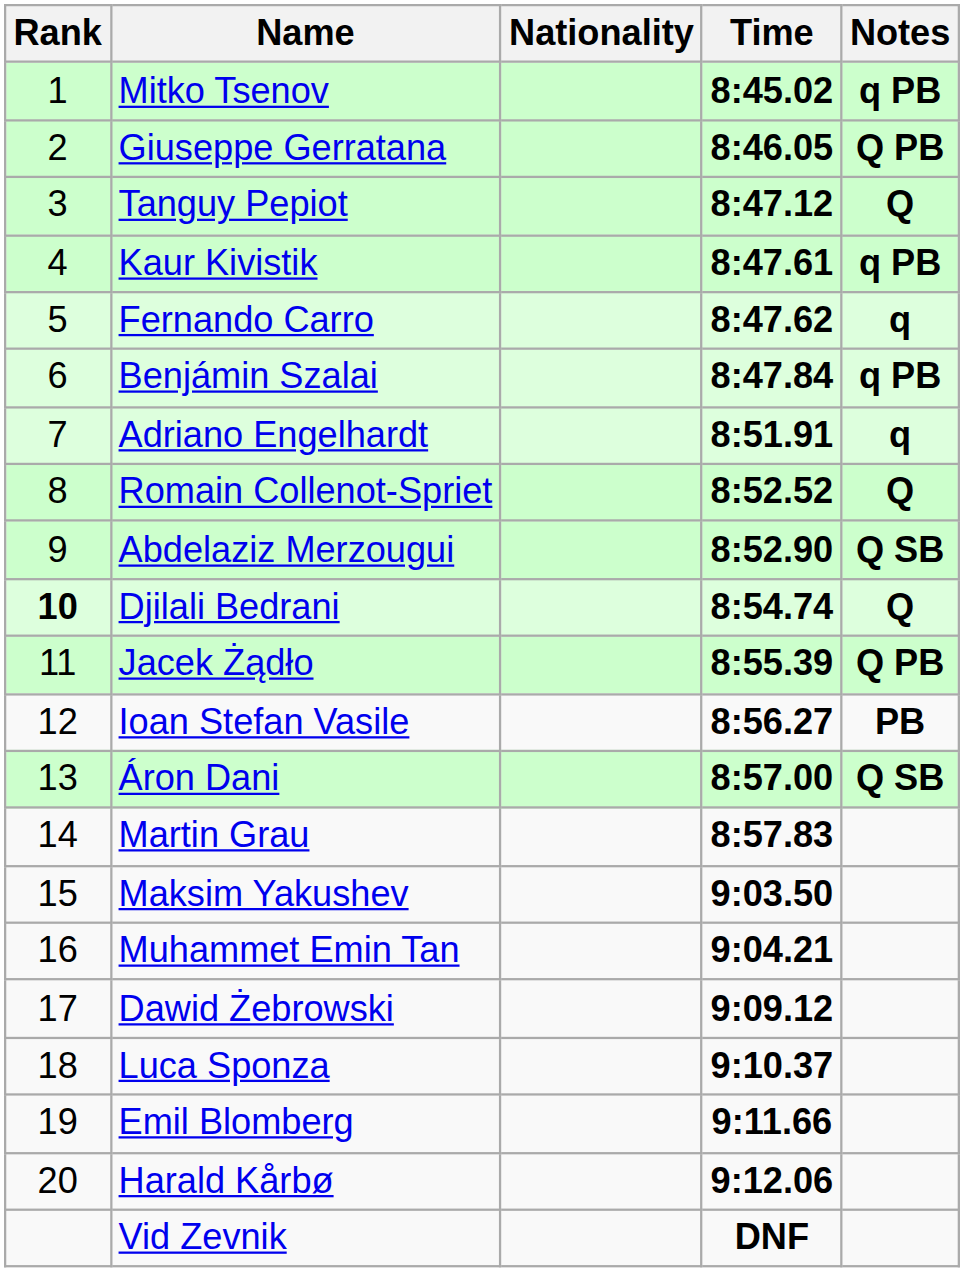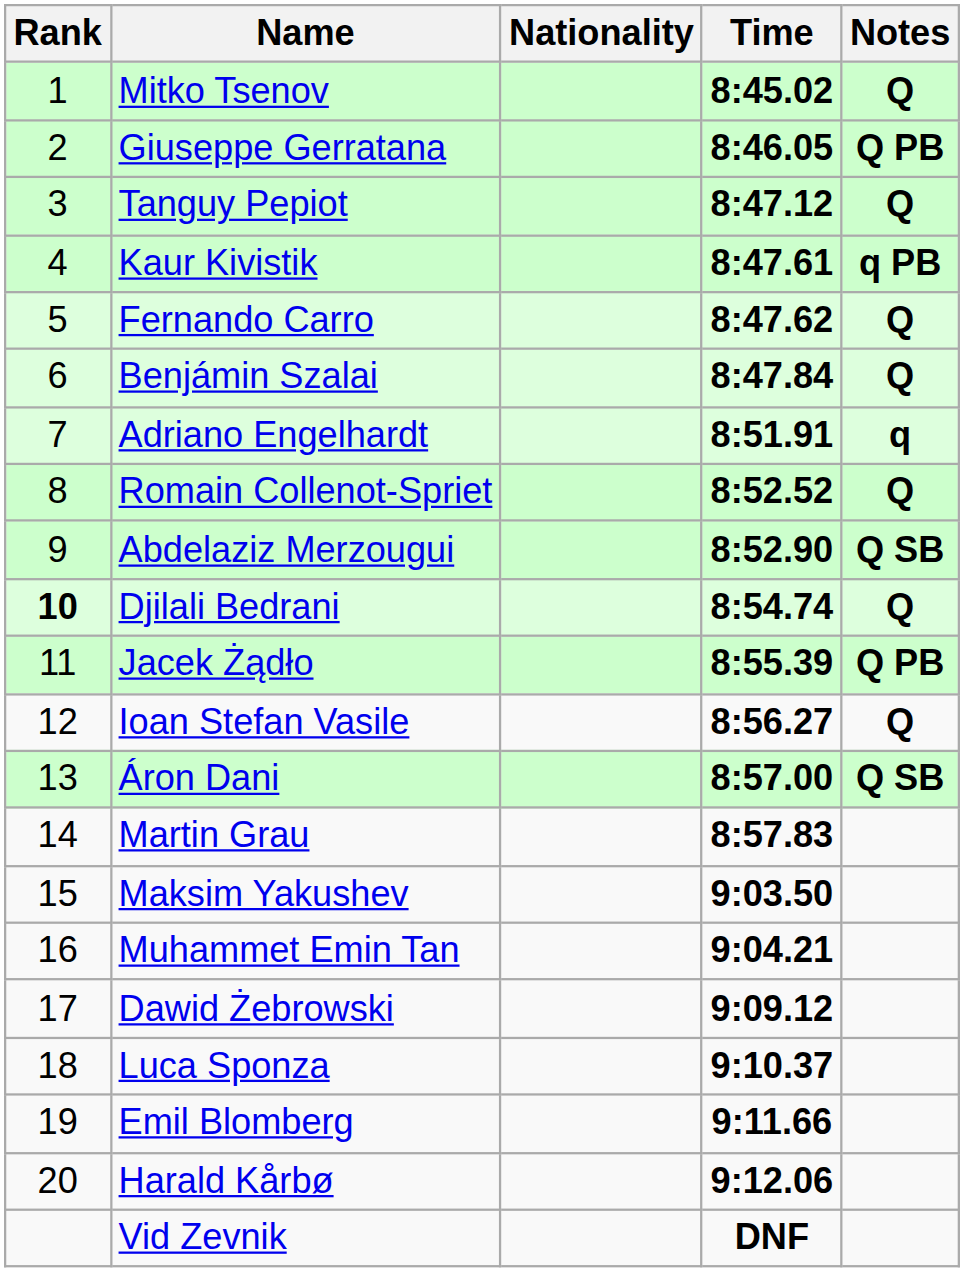 <table class="wikitable sortable" style="text-align:center">
 <tr>
 <th>Rank</th>
 <th>Name</th>
 <th>Nationality</th>
 <th>Time</th>
 <th>Notes</th>
 </tr>
 <tr bgcolor=ccffcc>
 <td>1</td>
 <td align=left><a href='#'>Mitko Tsenov</a></td>
 <td align=left></td>
 <td><strong>8:45.02</strong></td>
-<td><strong>q PB</strong></td>
+<td><strong>Q</strong></td>
 </tr>
 <tr bgcolor=ccffcc>
 <td>2</td>
 <td align=left><a href='#'>Giuseppe Gerratana</a></td>
 <td align=left></td>
 <td><strong>8:46.05</strong></td>
 <td><strong>Q PB</strong></td>
 </tr>
 <tr bgcolor=ccffcc>
 <td>3</td>
 <td align=left><a href='#'>Tanguy Pepiot</a></td>
 <td align=left></td>
 <td><strong>8:47.12</strong></td>
 <td><strong>Q</strong></td>
 </tr>
 <tr bgcolor=ccffcc>
 <td>4</td>
 <td align=left><a href='#'>Kaur Kivistik</a></td>
 <td align=left></td>
 <td><strong>8:47.61</strong></td>
 <td><strong>q PB</strong></td>
 </tr>
 <tr bgcolor=ddffdd>
 <td>5</td>
 <td align=left><a href='#'>Fernando Carro</a></td>
 <td align=left></td>
 <td><strong>8:47.62</strong></td>
-<td><strong>q</strong></td>
+<td><strong>Q</strong></td>
 </tr>
 <tr bgcolor=ddffdd>
 <td>6</td>
 <td align=left><a href='#'>Benjámin Szalai</a></td>
 <td align=left></td>
 <td><strong>8:47.84</strong></td>
-<td><strong>q PB</strong></td>
+<td><strong>Q</strong></td>
 </tr>
 <tr bgcolor=ddffdd>
 <td>7</td>
 <td align=left><a href='#'>Adriano Engelhardt</a></td>
 <td align=left></td>
 <td><strong>8:51.91</strong></td>
 <td><strong>q</strong></td>
 </tr>
 <tr bgcolor=ccffcc>
 <td>8</td>
 <td align=left><a href='#'>Romain Collenot-Spriet</a></td>
 <td align=left></td>
 <td><strong>8:52.52</strong></td>
 <td><strong>Q</strong></td>
 </tr>
 <tr bgcolor=ccffcc>
 <td>9</td>
 <td align=left><a href='#'>Abdelaziz Merzougui</a></td>
 <td align=left></td>
 <td><strong>8:52.90</strong></td>
 <td><strong>Q SB</strong></td>
 </tr>
 <tr bgcolor=ddffdd>
 <td><strong>10</strong></td>
 <td align=left><a href='#'>Djilali Bedrani</a></td>
 <td align=left></td>
 <td><strong>8:54.74</strong></td>
 <td><strong>Q</strong></td>
 </tr>
 <tr bgcolor=ccffcc>
 <td>11</td>
 <td align=left><a href='#'>Jacek Żądło</a></td>
 <td align=left></td>
 <td><strong>8:55.39</strong></td>
 <td><strong>Q PB</strong></td>
 </tr>
 <tr>
 <td>12</td>
 <td align=left><a href='#'>Ioan Stefan Vasile</a></td>
 <td align=left></td>
 <td><strong>8:56.27</strong></td>
-<td><strong>PB</strong></td>
+<td><strong>Q</strong></td>
 </tr>
 <tr bgcolor=ccffcc>
 <td>13</td>
 <td align=left><a href='#'>Áron Dani</a></td>
 <td align=left></td>
 <td><strong>8:57.00</strong></td>
 <td><strong>Q SB</strong></td>
 </tr>
 <tr>
 <td>14</td>
 <td align=left><a href='#'>Martin Grau</a></td>
 <td align=left></td>
 <td><strong>8:57.83</strong></td>
 <td></td>
 </tr>
 <tr>
 <td>15</td>
 <td align=left><a href='#'>Maksim Yakushev</a></td>
 <td align=left></td>
 <td><strong>9:03.50</strong></td>
 <td></td>
 </tr>
 <tr>
 <td>16</td>
 <td align=left><a href='#'>Muhammet Emin Tan</a></td>
 <td align=left></td>
 <td><strong>9:04.21</strong></td>
 <td></td>
 </tr>
 <tr>
 <td>17</td>
 <td align=left><a href='#'>Dawid Żebrowski</a></td>
 <td align=left></td>
 <td><strong>9:09.12</strong></td>
 <td></td>
 </tr>
 <tr>
 <td>18</td>
 <td align=left><a href='#'>Luca Sponza</a></td>
 <td align=left></td>
 <td><strong>9:10.37</strong></td>
 <td></td>
 </tr>
 <tr>
 <td>19</td>
 <td align=left><a href='#'>Emil Blomberg</a></td>
 <td align=left></td>
 <td><strong>9:11.66</strong></td>
 <td></td>
 </tr>
 <tr>
 <td>20</td>
 <td align=left><a href='#'>Harald Kårbø</a></td>
 <td align=left></td>
 <td><strong>9:12.06</strong></td>
 <td></td>
 </tr>
 <tr>
 <td></td>
 <td align=left><a href='#'>Vid Zevnik</a></td>
 <td align=left></td>
 <td><strong>DNF</strong></td>
 <td></td>
 </tr>
 </table>
